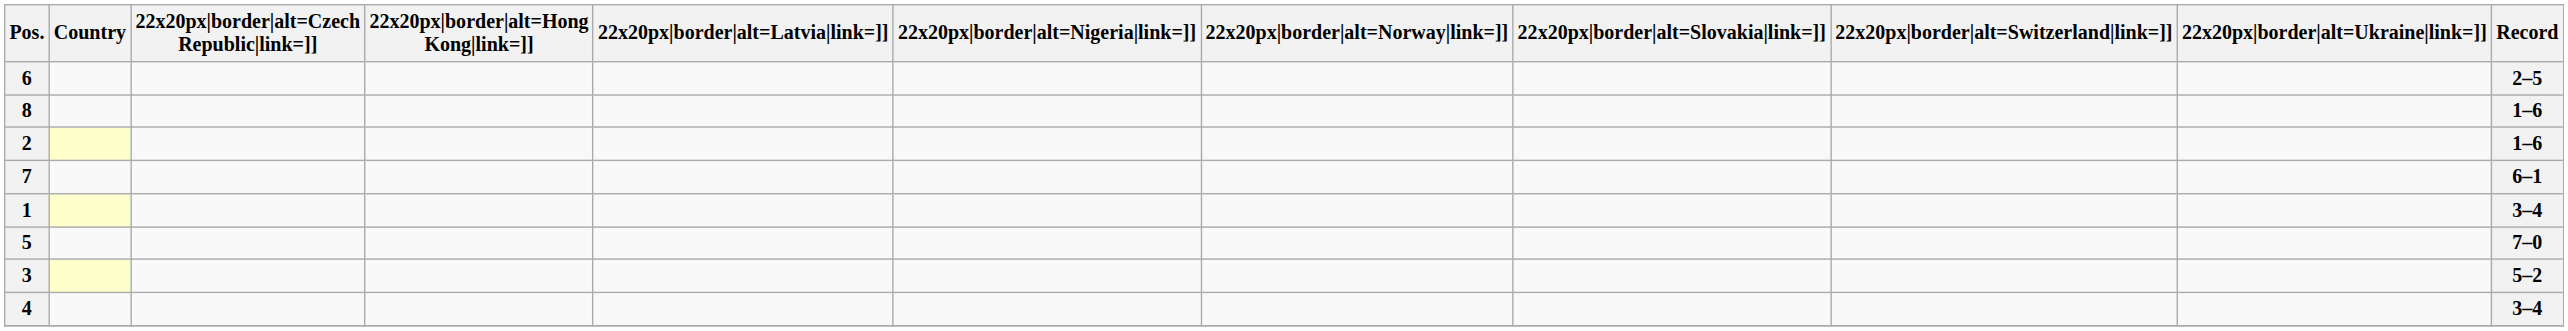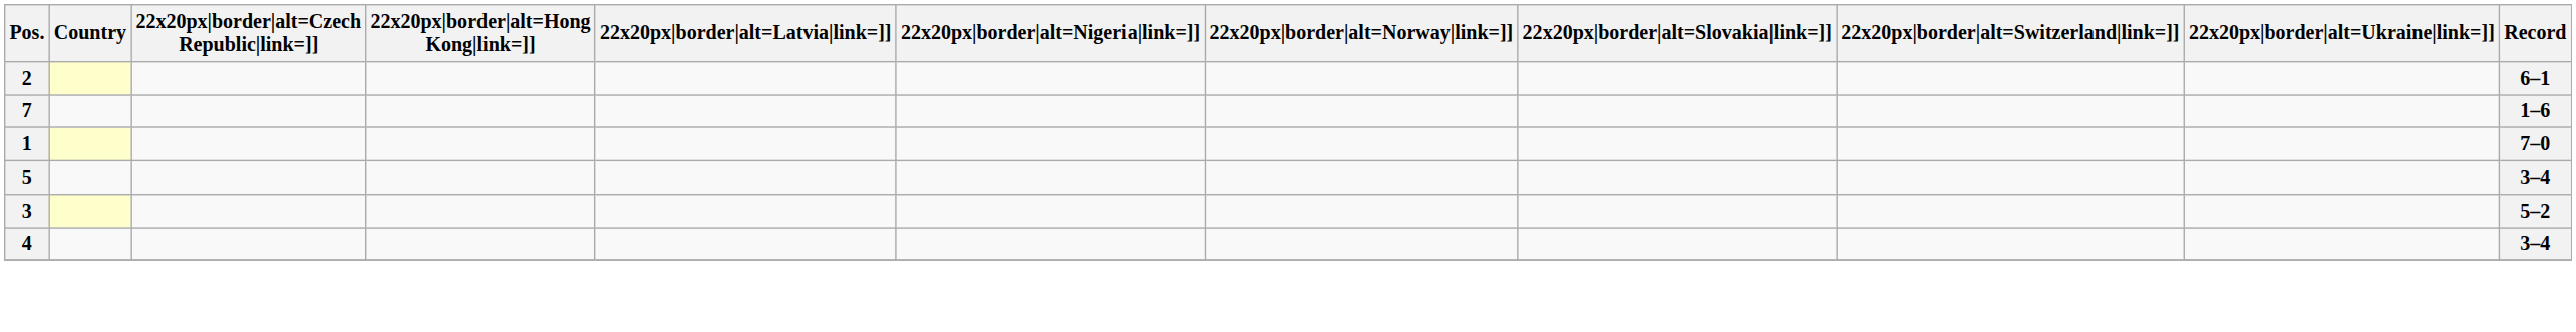 <table class="wikitable sortable nowrap" style="text-align:center; font-size:0.9em;">
 <tr>
 <th>Pos.</th>
 <th>Country</th>
 <th [[Image:>22x20px|border|alt=Czech Republic|link=]]</th>
 <th [[Image:>22x20px|border|alt=Hong Kong|link=]]</th>
 <th [[Image:>22x20px|border|alt=Latvia|link=]]</th>
 <th [[Image:>22x20px|border|alt=Nigeria|link=]]</th>
 <th [[Image:>22x20px|border|alt=Norway|link=]]</th>
 <th [[Image:>22x20px|border|alt=Slovakia|link=]]</th>
 <th [[Image:>22x20px|border|alt=Switzerland|link=]]</th>
 <th [[Image:>22x20px|border|alt=Ukraine|link=]]</th>
 <th>Record</th>
 </tr>
 <tr>
-<th>6</th>
-<td style="text-align:left;"></td>
-<td> </td>
-<td> </td>
-<td> </td>
-<td> </td>
-<td> </td>
-<td> </td>
-<td></td>
-<td> </td>
-<th>2–5</th>
-</tr>
-<tr>
-<th>8</th>
-<td style="text-align:left;"></td>
-<td> </td>
-<td> </td>
-<td> </td>
-<td> </td>
-<td> </td>
-<td> </td>
-<td> </td>
-<td> </td>
-<th>1–6</th>
-</tr>
-<tr>
 <th>2</th>
 <td style="text-align:left; background:#ffffcc;"></td>
 <td> </td>
 <td> </td>
 <td> </td>
 <td> </td>
 <td></td>
 <td> </td>
 <td> </td>
 <td> </td>
-<th>1–6</th>
+<th>6–1</th>
 </tr>
 <tr>
 <th>7</th>
 <td style="text-align:left;"></td>
 <td> </td>
 <td> </td>
 <td> </td>
 <td> </td>
 <td></td>
 <td></td>
 <td> </td>
 <td> </td>
-<th>6–1</th>
+<th>1–6</th>
 </tr>
 <tr>
 <th>1</th>
 <td style="text-align:left; background:#ffffcc;"></td>
 <td> </td>
 <td> </td>
 <td></td>
 <td></td>
 <td> </td>
 <td> </td>
 <td> </td>
 <td> </td>
-<th>3–4</th>
+<th>7–0</th>
 </tr>
 <tr>
 <th>5</th>
 <td style="text-align:left;"></td>
 <td> </td>
 <td> </td>
 <td> </td>
 <td></td>
 <td> </td>
 <td> </td>
 <td> </td>
 <td> </td>
-<th>7–0</th>
+<th>3–4</th>
 </tr>
 <tr>
 <th>3</th>
 <td style="text-align:left; background:#ffffcc;"></td>
 <td></td>
 <td> </td>
 <td> </td>
 <td> </td>
 <td> </td>
 <td> </td>
 <td> </td>
 <td> </td>
 <th>5–2</th>
 </tr>
 <tr>
 <th>4</th>
 <td style="text-align:left;"></td>
 <td> </td>
 <td> </td>
 <td> </td>
 <td> </td>
 <td> </td>
 <td></td>
 <td> </td>
 <td> </td>
 <th>3–4</th>
 </tr>
 <tr>
 </tr>
 </table>
